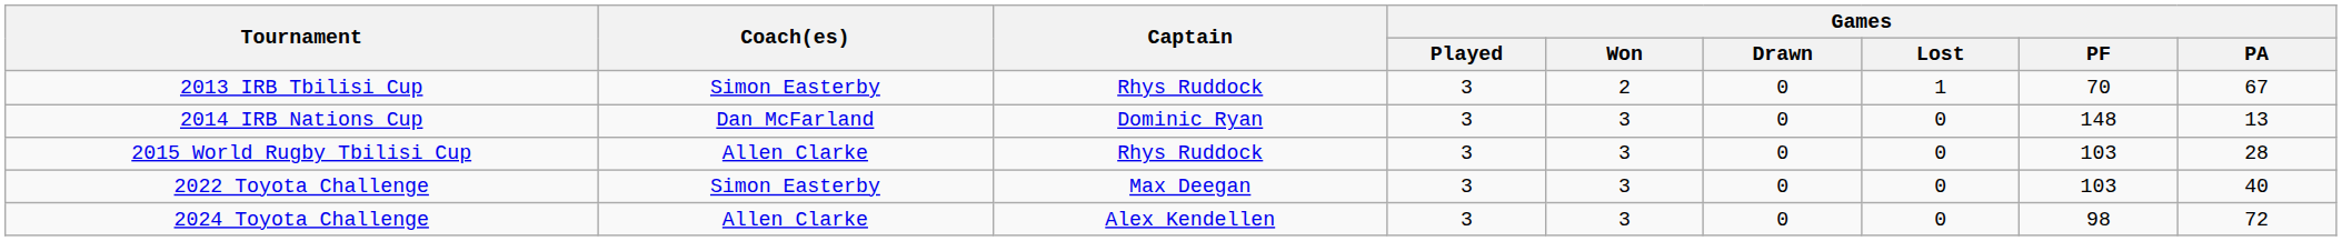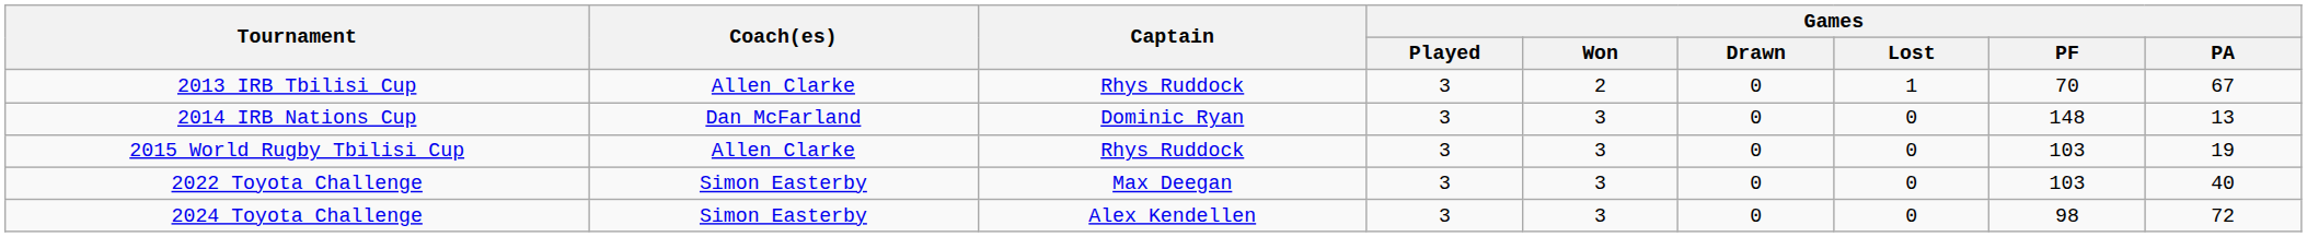 <table class="wikitable" style="text-align:center">
 <tr>
 <th style="width:15%" rowspan=2>Tournament</th>
 <th style="width:10%" rowspan=2>Coach(es)</th>
 <th style="width:10%" rowspan=2>Captain</th>
 <th style="width:24%" colspan=6>Games</th>
 </tr>
 <tr>
 <th style="width:4%">Played</th>
 <th style="width:4%">Won</th>
 <th style="width:4%">Drawn</th>
 <th style="width:4%">Lost</th>
 <th style="width:4%">PF</th>
 <th style="width:4%">PA</th>
 </tr>
 <tr>
 <td><a href='#'>2013 IRB Tbilisi Cup</a></td>
-<td><a href='#'>Simon Easterby</a></td>
+<td><a href='#'>Allen Clarke</a></td>
 <td><a href='#'>Rhys Ruddock</a></td>
 <td align=center>3</td>
 <td align=center>2</td>
 <td align=center>0</td>
 <td align=center>1</td>
 <td align=center>70</td>
 <td align=center>67</td>
 </tr>
 <tr>
 <td><a href='#'>2014 IRB Nations Cup</a></td>
 <td><a href='#'>Dan McFarland</a></td>
 <td><a href='#'>Dominic Ryan</a></td>
 <td align=center>3</td>
 <td align=center>3</td>
 <td align=center>0</td>
 <td align=center>0</td>
 <td align=center>148</td>
 <td align=center>13</td>
 </tr>
 <tr>
 <td><a href='#'>2015 World Rugby Tbilisi Cup</a></td>
 <td><a href='#'>Allen Clarke</a></td>
 <td><a href='#'>Rhys Ruddock</a></td>
 <td align=center>3</td>
 <td align=center>3</td>
 <td align=center>0</td>
 <td align=center>0</td>
 <td align=center>103</td>
-<td align=center>28</td>
+<td align=center>19</td>
 </tr>
 <tr>
 <td><a href='#'>2022 Toyota Challenge</a></td>
 <td><a href='#'>Simon Easterby</a></td>
 <td><a href='#'>Max Deegan</a></td>
 <td align=center>3</td>
 <td align=center>3</td>
 <td align=center>0</td>
 <td align=center>0</td>
 <td align=center>103</td>
 <td align=center>40</td>
 </tr>
 <tr>
 <td><a href='#'>2024 Toyota Challenge</a></td>
-<td><a href='#'>Allen Clarke</a></td>
+<td><a href='#'>Simon Easterby</a></td>
 <td><a href='#'>Alex Kendellen</a></td>
 <td align=center>3</td>
 <td align=center>3</td>
 <td align=center>0</td>
 <td align=center>0</td>
 <td align=center>98</td>
 <td align=center>72</td>
 </tr>
 </table>
